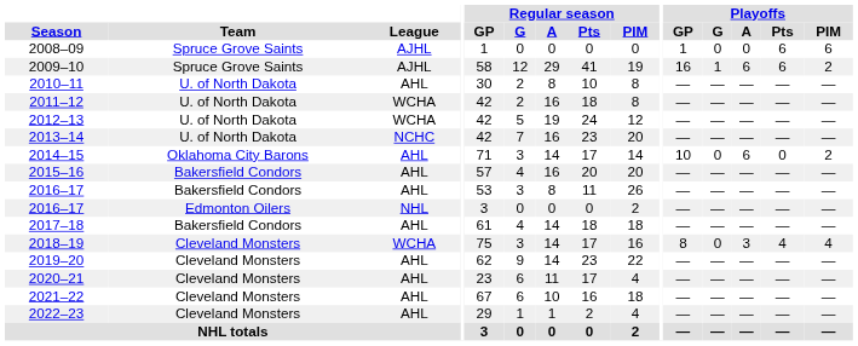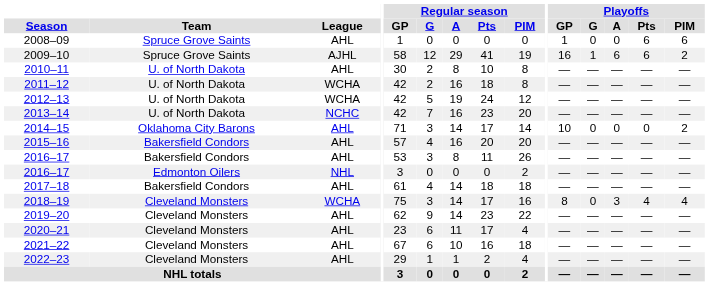 <table border="0" cellpadding="1" cellspacing="0" style="text-align:center; width:60em">
 <tr bgcolor="#e0e0e0">
 <th colspan="3" bgcolor="#ffffff"></th>
 <th rowspan="99" bgcolor="#ffffff"></th>
 <th colspan="5"><a href='#'>Regular season</a></th>
 <th rowspan="99" bgcolor="#ffffff"></th>
 <th colspan="5"><a href='#'>Playoffs</a></th>
 </tr>
 <tr bgcolor="#e0e0e0">
 <th><a href='#'>Season</a></th>
 <th>Team</th>
 <th>League</th>
 <th>GP</th>
 <th><a href='#'>G</a></th>
 <th><a href='#'>A</a></th>
 <th><a href='#'>Pts</a></th>
 <th><a href='#'>PIM</a></th>
 <th>GP</th>
 <th>G</th>
 <th>A</th>
 <th>Pts</th>
 <th>PIM</th>
 </tr>
 <tr>
 <td>2008–09</td>
 <td><a href='#'>Spruce Grove Saints</a></td>
-<td><a href='#'>AJHL</a></td>
+<td>AHL</td>
 <td>1</td>
 <td>0</td>
 <td>0</td>
 <td>0</td>
 <td>0</td>
 <td>1</td>
 <td>0</td>
 <td>0</td>
 <td>6</td>
 <td>6</td>
 </tr>
 <tr bgcolor="#f0f0f0">
 <td>2009–10</td>
 <td>Spruce Grove Saints</td>
 <td>AJHL</td>
 <td>58</td>
 <td>12</td>
 <td>29</td>
 <td>41</td>
 <td>19</td>
 <td>16</td>
 <td>1</td>
 <td>6</td>
 <td>6</td>
 <td>2</td>
 </tr>
 <tr>
 <td><a href='#'>2010–11</a></td>
 <td><a href='#'>U. of North Dakota</a></td>
 <td>AHL</td>
 <td>30</td>
 <td>2</td>
 <td>8</td>
 <td>10</td>
 <td>8</td>
 <td>—</td>
 <td>—</td>
 <td>—</td>
 <td>—</td>
 <td>—</td>
 </tr>
 <tr bgcolor="#f0f0f0">
 <td><a href='#'>2011–12</a></td>
 <td>U. of North Dakota</td>
 <td>WCHA</td>
 <td>42</td>
 <td>2</td>
 <td>16</td>
 <td>18</td>
 <td>8</td>
 <td>—</td>
 <td>—</td>
 <td>—</td>
 <td>—</td>
 <td>—</td>
 </tr>
 <tr>
 <td><a href='#'>2012–13</a></td>
 <td>U. of North Dakota</td>
 <td>WCHA</td>
 <td>42</td>
 <td>5</td>
 <td>19</td>
 <td>24</td>
 <td>12</td>
 <td>—</td>
 <td>—</td>
 <td>—</td>
 <td>—</td>
 <td>—</td>
 </tr>
 <tr bgcolor="#f0f0f0">
 <td><a href='#'>2013–14</a></td>
 <td>U. of North Dakota</td>
 <td><a href='#'>NCHC</a></td>
 <td>42</td>
 <td>7</td>
 <td>16</td>
 <td>23</td>
 <td>20</td>
 <td>—</td>
 <td>—</td>
 <td>—</td>
 <td>—</td>
 <td>—</td>
 </tr>
 <tr>
 <td><a href='#'>2014–15</a></td>
 <td><a href='#'>Oklahoma City Barons</a></td>
 <td><a href='#'>AHL</a></td>
 <td>71</td>
 <td>3</td>
 <td>14</td>
 <td>17</td>
 <td>14</td>
 <td>10</td>
 <td>0</td>
-<td>6</td>
+<td>0</td>
 <td>0</td>
 <td>2</td>
 </tr>
 <tr bgcolor="#f0f0f0">
 <td><a href='#'>2015–16</a></td>
 <td><a href='#'>Bakersfield Condors</a></td>
 <td>AHL</td>
 <td>57</td>
 <td>4</td>
 <td>16</td>
 <td>20</td>
 <td>20</td>
 <td>—</td>
 <td>—</td>
 <td>—</td>
 <td>—</td>
 <td>—</td>
 </tr>
 <tr>
 <td><a href='#'>2016–17</a></td>
 <td>Bakersfield Condors</td>
 <td>AHL</td>
 <td>53</td>
 <td>3</td>
 <td>8</td>
 <td>11</td>
 <td>26</td>
 <td>—</td>
 <td>—</td>
 <td>—</td>
 <td>—</td>
 <td>—</td>
 </tr>
 <tr bgcolor="#f0f0f0">
 <td><a href='#'>2016–17</a></td>
 <td><a href='#'>Edmonton Oilers</a></td>
 <td><a href='#'>NHL</a></td>
 <td>3</td>
 <td>0</td>
 <td>0</td>
 <td>0</td>
 <td>2</td>
 <td>—</td>
 <td>—</td>
 <td>—</td>
 <td>—</td>
 <td>—</td>
 </tr>
 <tr>
 <td><a href='#'>2017–18</a></td>
 <td>Bakersfield Condors</td>
 <td>AHL</td>
 <td>61</td>
 <td>4</td>
 <td>14</td>
 <td>18</td>
 <td>18</td>
 <td>—</td>
 <td>—</td>
 <td>—</td>
 <td>—</td>
 <td>—</td>
 </tr>
 <tr bgcolor="#f0f0f0">
 <td><a href='#'>2018–19</a></td>
 <td><a href='#'>Cleveland Monsters</a></td>
 <td><a href='#'>WCHA</a></td>
 <td>75</td>
 <td>3</td>
 <td>14</td>
 <td>17</td>
 <td>16</td>
 <td>8</td>
 <td>0</td>
 <td>3</td>
 <td>4</td>
 <td>4</td>
 </tr>
 <tr>
 <td><a href='#'>2019–20</a></td>
 <td>Cleveland Monsters</td>
 <td>AHL</td>
 <td>62</td>
 <td>9</td>
 <td>14</td>
 <td>23</td>
 <td>22</td>
 <td>—</td>
 <td>—</td>
 <td>—</td>
 <td>—</td>
 <td>—</td>
 </tr>
 <tr bgcolor="#f0f0f0">
 <td><a href='#'>2020–21</a></td>
 <td>Cleveland Monsters</td>
 <td>AHL</td>
 <td>23</td>
 <td>6</td>
 <td>11</td>
 <td>17</td>
 <td>4</td>
 <td>—</td>
 <td>—</td>
 <td>—</td>
 <td>—</td>
 <td>—</td>
 </tr>
 <tr>
 <td><a href='#'>2021–22</a></td>
 <td>Cleveland Monsters</td>
 <td>AHL</td>
 <td>67</td>
 <td>6</td>
 <td>10</td>
 <td>16</td>
 <td>18</td>
 <td>—</td>
 <td>—</td>
 <td>—</td>
 <td>—</td>
 <td>—</td>
 </tr>
 <tr bgcolor="#f0f0f0">
 <td><a href='#'>2022–23</a></td>
 <td>Cleveland Monsters</td>
 <td>AHL</td>
 <td>29</td>
 <td>1</td>
 <td>1</td>
 <td>2</td>
 <td>4</td>
 <td>—</td>
 <td>—</td>
 <td>—</td>
 <td>—</td>
 <td>—</td>
 </tr>
 <tr bgcolor="#e0e0e0">
 <th colspan="3">NHL totals</th>
 <th>3</th>
 <th>0</th>
 <th>0</th>
 <th>0</th>
 <th>2</th>
 <th>—</th>
 <th>—</th>
 <th>—</th>
 <th>—</th>
 <th>—</th>
 </tr>
 </table>
